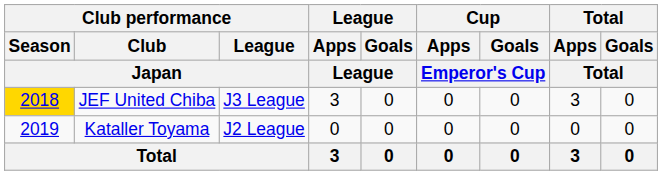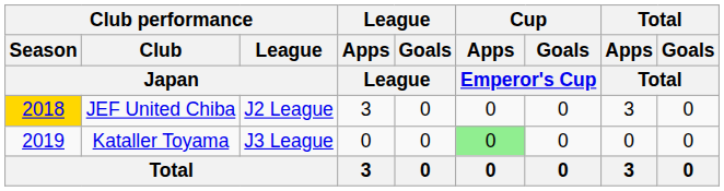 <table class="wikitable" style="text-align:center;">
 <tr>
 <th colspan=3>Club performance</th>
 <th colspan=2>League</th>
 <th colspan=2>Cup</th>
 <th colspan=2>Total</th>
 </tr>
 <tr>
 <th>Season</th>
 <th>Club</th>
 <th>League</th>
 <th>Apps</th>
 <th>Goals</th>
 <th>Apps</th>
 <th>Goals</th>
 <th>Apps</th>
 <th>Goals</th>
 </tr>
 <tr>
 <th colspan=3>Japan</th>
 <th colspan=2>League</th>
 <th colspan=2><a href='#'>Emperor's Cup</a></th>
 <th colspan=2>Total</th>
 </tr>
 <tr>
 <td style="background: gold;"><a href='#'>2018</a></td>
 <td><a href='#'>JEF United Chiba</a></td>
-<td rowspan="1"><a href='#'>J3 League</a></td>
+<td><a href='#'>J2 League</a></td>
 <td>3</td>
 <td>0</td>
 <td>0</td>
 <td>0</td>
 <td>3</td>
 <td>0</td>
 </tr>
 <tr>
 <td><a href='#'>2019</a></td>
 <td><a href='#'>Kataller Toyama</a></td>
-<td><a href='#'>J2 League</a></td>
+<td rowspan="1"><a href='#'>J3 League</a></td>
 <td>0</td>
 <td>0</td>
-<td>0</td>
+<td style="background: lightgreen;">0</td>
 <td>0</td>
 <td>0</td>
 <td>0</td>
 </tr>
 <tr>
 <th colspan=3>Total</th>
 <th>3</th>
 <th>0</th>
 <th>0</th>
 <th>0</th>
 <th>3</th>
 <th>0</th>
 </tr>
 </table>
